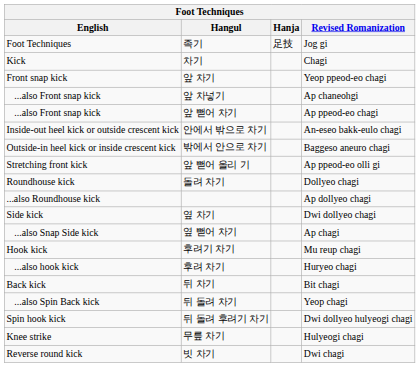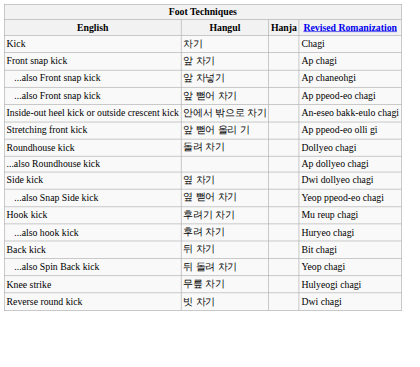 <table class="wikitable mw-collapsible mw-collapsed">
 <tr>
 <th colspan="4">Foot Techniques</th>
 </tr>
 <tr>
 <th>English</th>
 <th>Hangul</th>
 <th>Hanja</th>
 <th><a href='#'>Revised Romanization</a></th>
 </tr>
 <tr>
-<td>Foot Techniques</td>
-<td>족기</td>
-<td>足技</td>
-<td>Jog gi</td>
-</tr>
-<tr>
 <td>Kick</td>
 <td>차기</td>
 <td></td>
 <td>Chagi</td>
 </tr>
 <tr>
 <td>Front snap kick</td>
 <td>앞 차기</td>
 <td></td>
-<td>Yeop ppeod-eo chagi</td>
+<td>Ap chagi</td>
 </tr>
 <tr>
 <td style="padding-left: 1em">...also Front snap kick</td>
 <td>앞 차넣기</td>
 <td></td>
 <td>Ap chaneohgi</td>
 </tr>
 <tr>
 <td style="padding-left: 1em">...also Front snap kick</td>
 <td>앞 뻗어 차기</td>
 <td></td>
 <td>Ap ppeod-eo chagi</td>
 </tr>
 <tr>
 <td>Inside-out heel kick or outside crescent kick</td>
 <td>안에서 밖으로 차기</td>
 <td></td>
 <td>An-eseo bakk-eulo chagi</td>
-</tr>
-<tr>
-<td>Outside-in heel kick or inside crescent kick</td>
-<td>밖에서 안으로 차기</td>
-<td></td>
-<td>Baggeso aneuro chagi</td>
 </tr>
 <tr>
 <td>Stretching front kick</td>
 <td>앞 뻗어 올리 기</td>
 <td></td>
 <td>Ap ppeod-eo olli gi</td>
 </tr>
 <tr>
 <td>Roundhouse kick</td>
 <td>돌려 차기</td>
 <td></td>
 <td>Dollyeo chagi</td>
 </tr>
 <tr>
 <td>...also Roundhouse kick</td>
 <td></td>
 <td></td>
 <td>Ap dollyeo chagi</td>
 </tr>
 <tr>
 <td>Side kick</td>
 <td>옆 차기</td>
 <td></td>
 <td>Dwi dollyeo chagi</td>
 </tr>
 <tr>
 <td style="padding-left: 1em">...also Snap Side kick</td>
 <td>옆 뻗어 차기</td>
 <td></td>
-<td>Ap chagi</td>
+<td>Yeop ppeod-eo chagi</td>
 </tr>
 <tr>
 <td>Hook kick</td>
 <td>후려기 차기</td>
 <td></td>
 <td>Mu reup chagi</td>
 </tr>
 <tr>
 <td style="padding-left: 1em">...also hook kick</td>
 <td>후려 차기</td>
 <td></td>
 <td>Huryeo chagi</td>
 </tr>
 <tr>
 <td>Back kick</td>
 <td>뒤 차기</td>
 <td></td>
 <td>Bit chagi</td>
 </tr>
 <tr>
 <td style="padding-left: 1em">...also Spin Back kick</td>
 <td>뒤 돌려 차기</td>
 <td></td>
 <td>Yeop chagi</td>
 </tr>
 <tr>
-<td>Spin hook kick</td>
-<td>뒤 돌려 후려기 차기</td>
-<td></td>
-<td>Dwi dollyeo hulyeogi chagi</td>
-</tr>
-<tr>
 <td>Knee strike</td>
 <td>무릎 차기</td>
 <td></td>
 <td>Hulyeogi chagi</td>
 </tr>
 <tr>
 <td>Reverse round kick</td>
 <td>빗 차기</td>
 <td></td>
 <td>Dwi chagi</td>
 </tr>
 </table>
